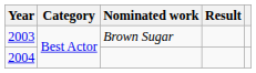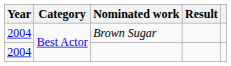 <table class="wikitable">
 <tr>
 <th>Year</th>
 <th>Category</th>
 <th>Nominated work</th>
 <th>Result</th>
 <th scope="col" class="unsortable"></th>
 </tr>
 <tr>
-<td><a href='#'>2003</a></td>
+<td><a href='#'>2004</a></td>
 <td rowspan="2"><a href='#'>Best Actor</a></td>
 <td><em>Brown Sugar</em></td>
 <td></td>
 <td style="text-align: center;"></td>
 </tr>
 <tr>
 <td><a href='#'>2004</a></td>
 <td><em></em></td>
 <td></td>
 <td style="text-align: center;"></td>
 </tr>
 </table>
